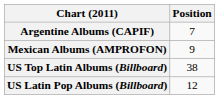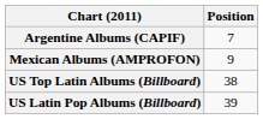 <table class="wikitable sortable plainrowheaders">
 <tr>
 <th scope="col">Chart (2011)</th>
 <th scope="col">Position</th>
 </tr>
 <tr>
 <th scope="row">Argentine Albums (CAPIF)</th>
 <td style="text-align:center;">7</td>
 </tr>
 <tr>
 <th scope="row">Mexican Albums (AMPROFON)</th>
 <td style="text-align:center;">9</td>
 </tr>
 <tr>
 <th scope="row">US Top Latin Albums (<em>Billboard</em>)</th>
 <td style="text-align:center;">38</td>
 </tr>
 <tr>
 <th scope="row">US Latin Pop Albums (<em>Billboard</em>)</th>
-<td style="text-align:center;">12</td>
+<td style="text-align:center;">39</td>
 </tr>
 </table>
